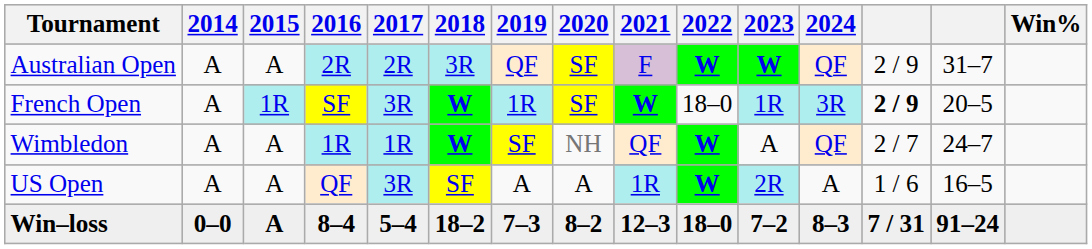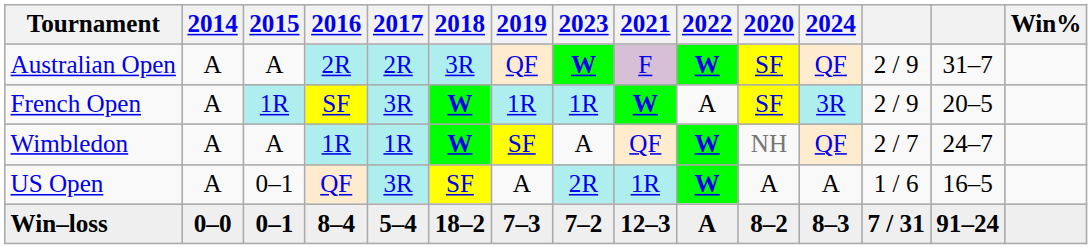 <table class=wikitable style=text-align:center>
 <tr>
 <th>Tournament</th>
 <th><a href='#'>2014</a></th>
 <th><a href='#'>2015</a></th>
 <th><a href='#'>2016</a></th>
 <th><a href='#'>2017</a></th>
 <th><a href='#'>2018</a></th>
 <th><a href='#'>2019</a></th>
-<th><a href='#'>2020</a></th>
+<th><a href='#'>2023</a></th>
 <th><a href='#'>2021</a></th>
 <th><a href='#'>2022</a></th>
-<th><a href='#'>2023</a></th>
+<th><a href='#'>2020</a></th>
 <th><a href='#'>2024</a></th>
 <th></th>
 <th></th>
 <th>Win%</th>
 </tr>
 <tr>
 <td align=left><a href='#'>Australian Open</a></td>
 <td>A</td>
 <td>A</td>
 <td style=background:#afeeee><a href='#'>2R</a></td>
 <td style=background:#afeeee><a href='#'>2R</a></td>
 <td style=background:#afeeee><a href='#'>3R</a></td>
 <td style=background:#ffebcd><a href='#'>QF</a></td>
-<td style=background:yellow><a href='#'>SF</a></td>
+<td style=background:lime><a href='#'><strong>W</strong></a></td>
 <td style=background:thistle><a href='#'>F</a></td>
 <td style=background:lime><a href='#'><strong>W</strong></a></td>
-<td style=background:lime><a href='#'><strong>W</strong></a></td>
+<td style=background:yellow><a href='#'>SF</a></td>
 <td style=background:#ffebcd><a href='#'>QF</a></td>
 <td>2 / 9</td>
 <td>31–7</td>
 <td></td>
 </tr>
 <tr>
 <td align=left><a href='#'>French Open</a></td>
 <td>A</td>
 <td style=background:#afeeee><a href='#'>1R</a></td>
 <td style=background:yellow><a href='#'>SF</a></td>
 <td style=background:#afeeee><a href='#'>3R</a></td>
 <td style=background:lime><a href='#'><strong>W</strong></a></td>
 <td style=background:#afeeee><a href='#'>1R</a></td>
+<td style=background:#afeeee><a href='#'>1R</a></td>
+<td style=background:lime><a href='#'><strong>W</strong></a></td>
+<td>A</td>
 <td style=background:yellow><a href='#'>SF</a></td>
-<td style=background:lime><a href='#'><strong>W</strong></a></td>
-<td>18–0</td>
-<td style=background:#afeeee><a href='#'>1R</a></td>
 <td style=background:#afeeee><a href='#'>3R</a></td>
-<td><strong>2 / 9</strong></td>
+<td>2 / 9</td>
 <td>20–5</td>
 <td></td>
 </tr>
 <tr>
 <td align=left><a href='#'>Wimbledon</a></td>
 <td>A</td>
 <td>A</td>
 <td style=background:#afeeee><a href='#'>1R</a></td>
 <td style=background:#afeeee><a href='#'>1R</a></td>
 <td style=background:lime><a href='#'><strong>W</strong></a></td>
 <td style=background:yellow><a href='#'>SF</a></td>
-<td style=color:#767676>NH</td>
+<td>A</td>
 <td style=background:#ffebcd><a href='#'>QF</a></td>
 <td style=background:lime><a href='#'><strong>W</strong></a></td>
-<td>A</td>
+<td style=color:#767676>NH</td>
 <td style=background:#ffebcd><a href='#'>QF</a></td>
 <td>2 / 7</td>
 <td>24–7</td>
 <td></td>
 </tr>
 <tr>
 <td align=left><a href='#'>US Open</a></td>
 <td>A</td>
-<td>A</td>
+<td>0–1</td>
 <td style=background:#ffebcd><a href='#'>QF</a></td>
 <td style=background:#afeeee><a href='#'>3R</a></td>
 <td style=background:yellow><a href='#'>SF</a></td>
 <td>A</td>
-<td>A</td>
+<td style=background:#afeeee><a href='#'>2R</a></td>
 <td style=background:#afeeee><a href='#'>1R</a></td>
 <td bgcolor=lime><a href='#'><strong>W</strong></a></td>
-<td style=background:#afeeee><a href='#'>2R</a></td>
+<td>A</td>
 <td>A</td>
 <td>1 / 6</td>
 <td>16–5</td>
 <td></td>
 </tr>
 <tr style=background:#efefef;font-weight:bold>
 <td align=left>Win–loss</td>
 <td>0–0</td>
-<td>A</td>
+<td>0–1</td>
 <td>8–4</td>
 <td>5–4</td>
 <td>18–2</td>
 <td>7–3</td>
+<td>7–2</td>
+<td>12–3</td>
+<td>A</td>
 <td>8–2</td>
-<td>12–3</td>
-<td>18–0</td>
-<td>7–2</td>
 <td>8–3</td>
 <td>7 / 31</td>
 <td>91–24</td>
 <td></td>
 </tr>
 </table>
